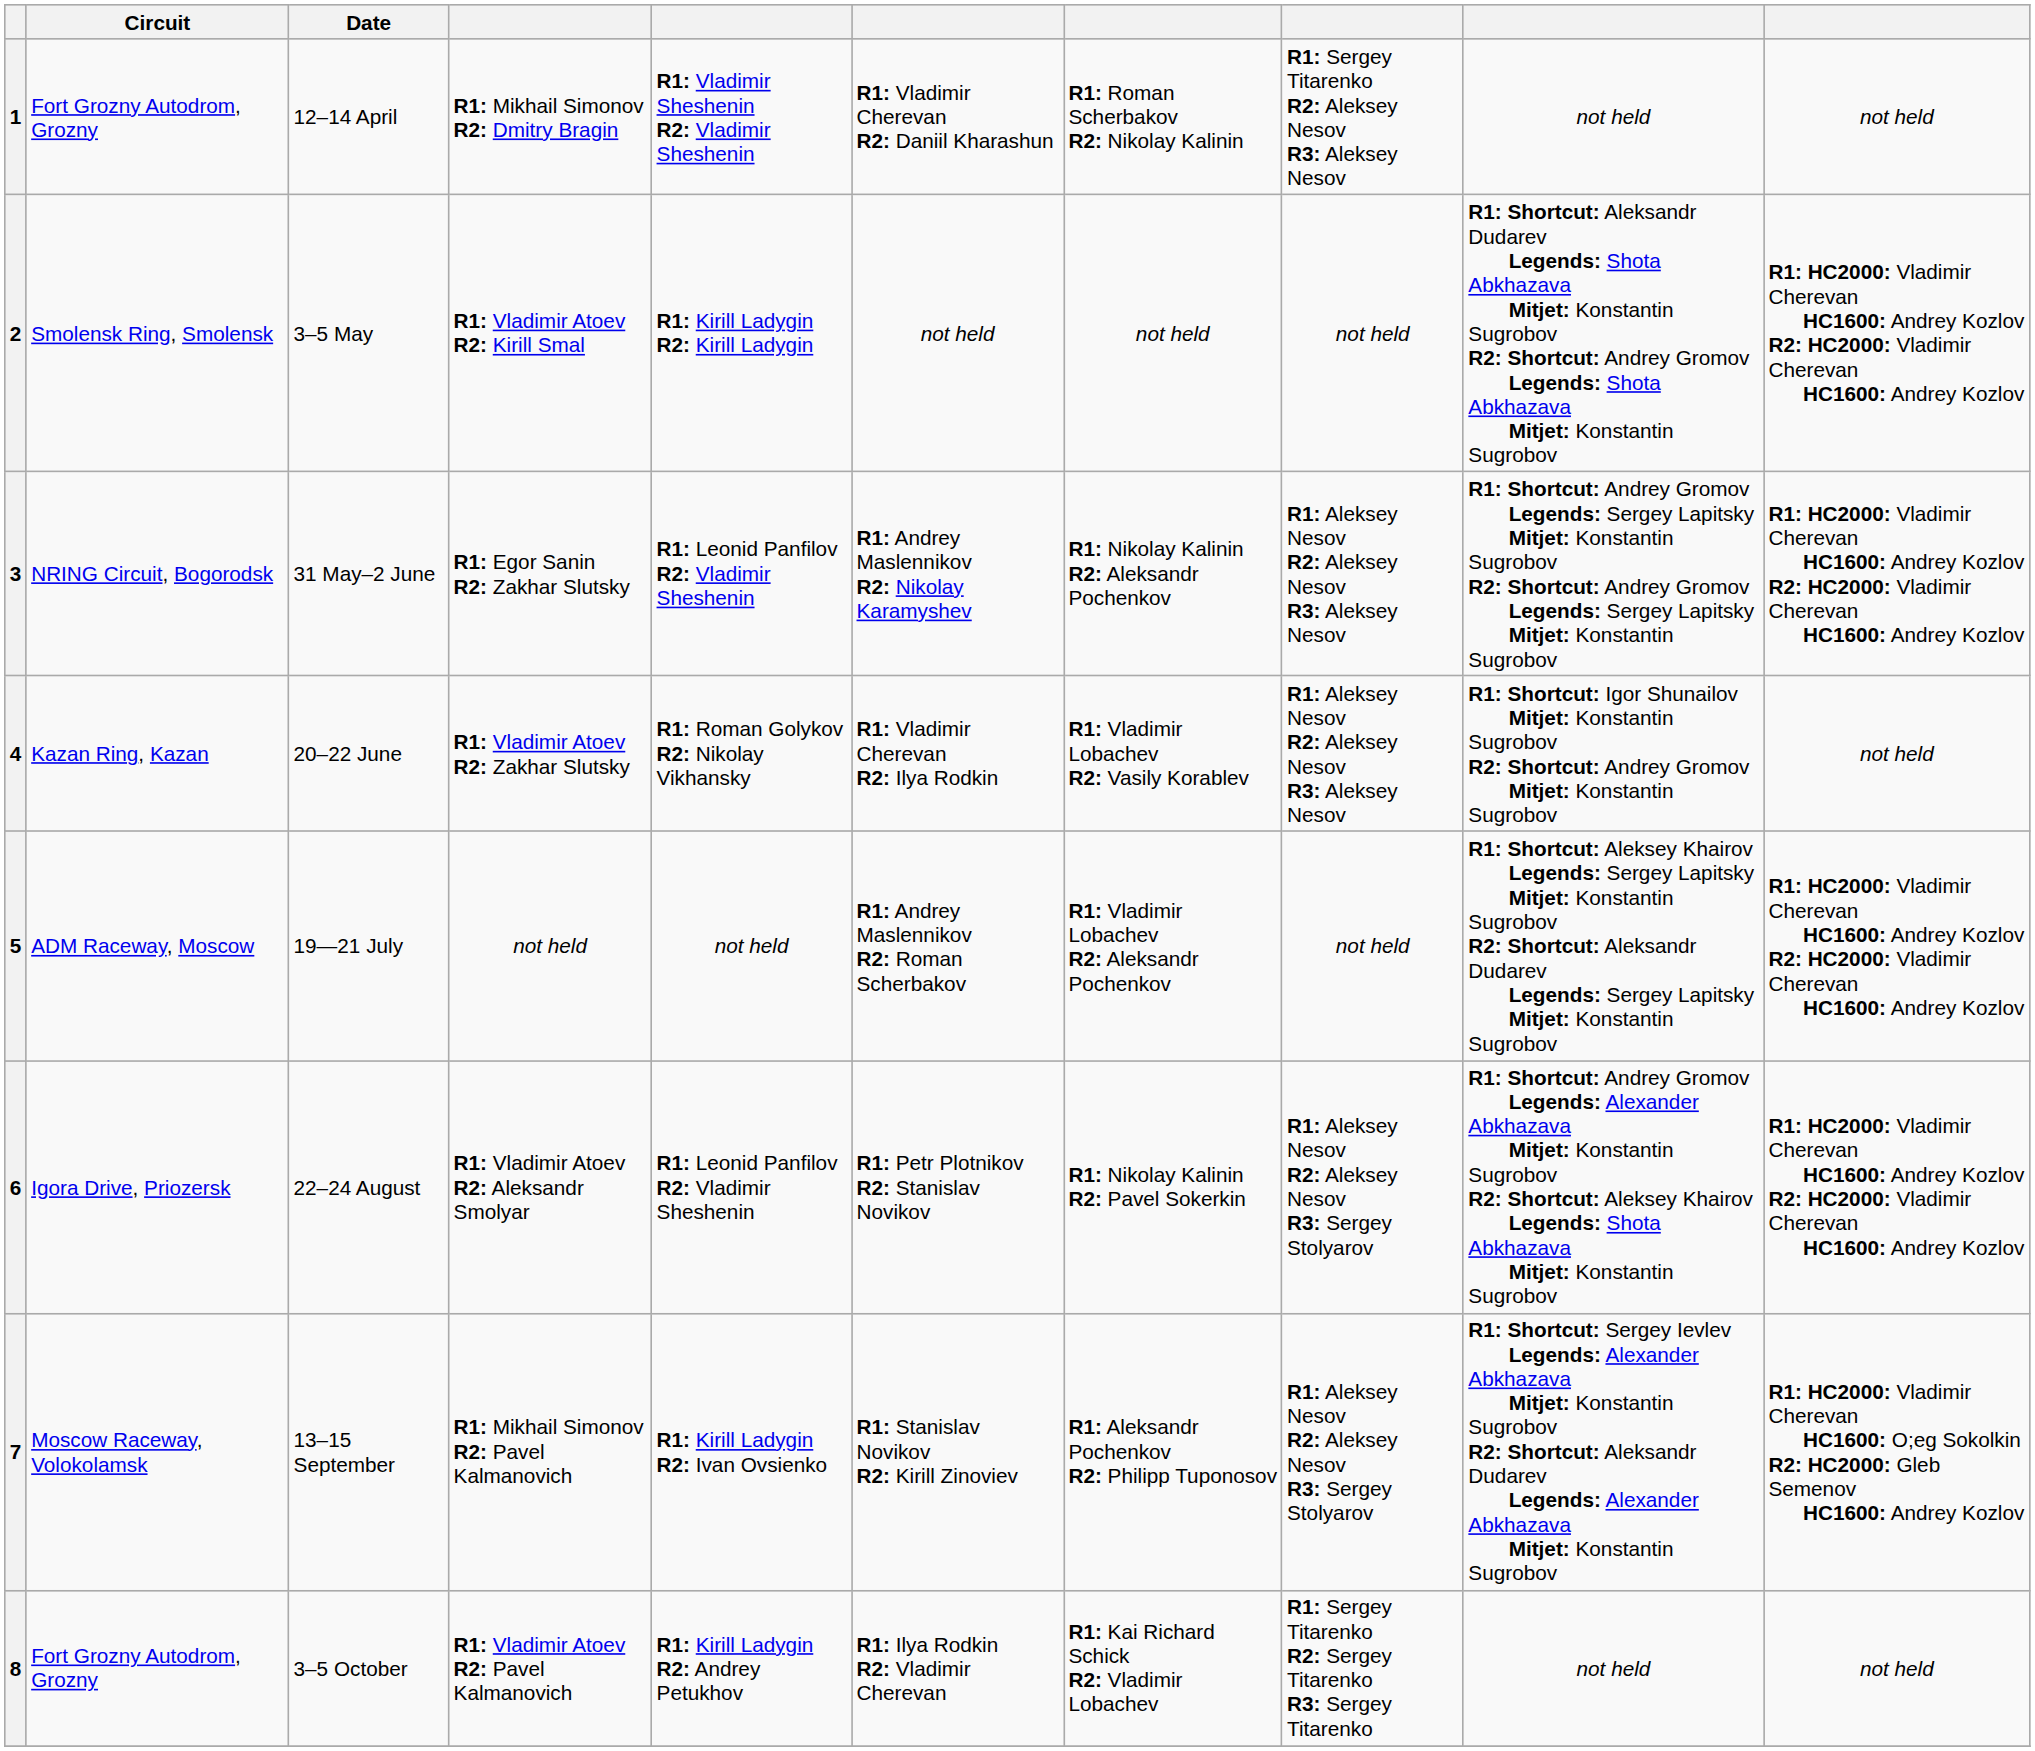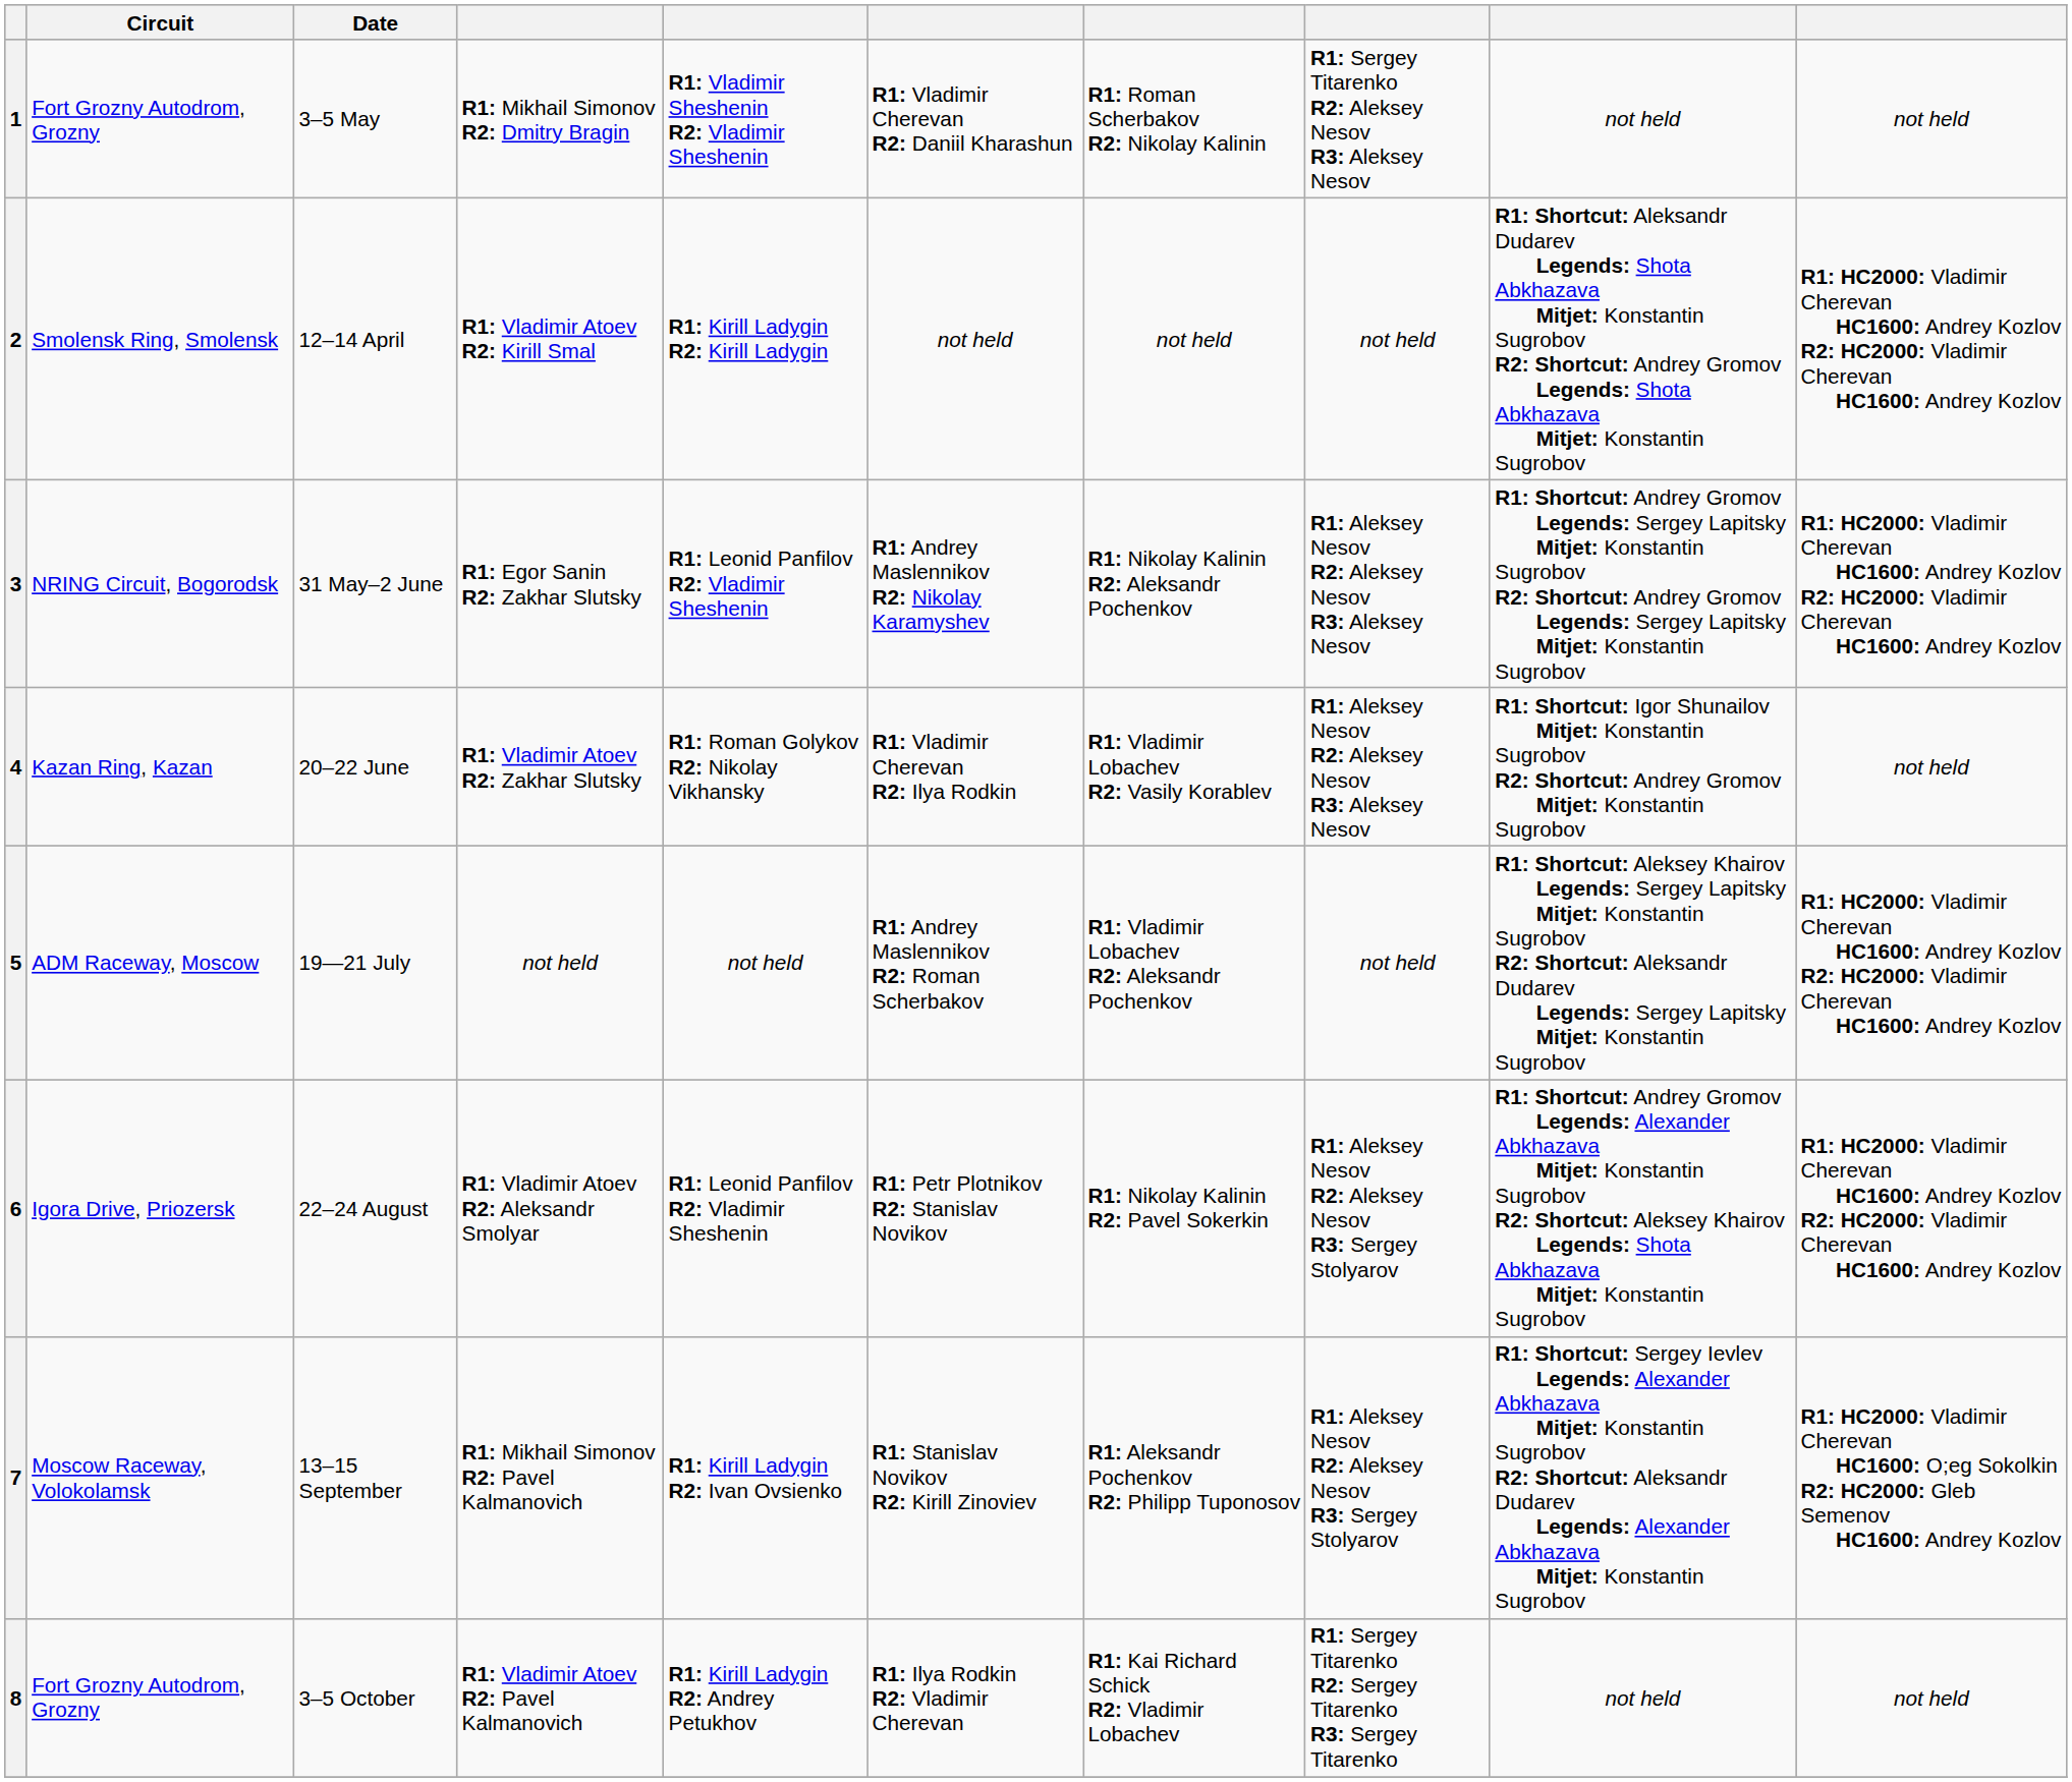 <table class="wikitable" style="font-size: 80%">
 <tr>
 <th></th>
 <th>Circuit</th>
 <th>Date</th>
 <th></th>
 <th></th>
 <th></th>
 <th></th>
 <th></th>
 <th></th>
 <th></th>
 </tr>
 <tr>
 <th>1</th>
 <td><a href='#'>Fort Grozny Autodrom</a>, <a href='#'>Grozny</a></td>
-<td>12–14 April</td>
+<td>3–5 May</td>
 <td><strong>R1:</strong> Mikhail Simonov<br><strong>R2:</strong> <a href='#'>Dmitry Bragin</a></td>
 <td><strong>R1:</strong> <a href='#'>Vladimir Sheshenin</a><br><strong>R2:</strong> <a href='#'>Vladimir Sheshenin</a></td>
 <td><strong>R1:</strong> Vladimir Cherevan<br><strong>R2:</strong> Daniil Kharashun</td>
 <td><strong>R1:</strong> Roman Scherbakov<br><strong>R2:</strong> Nikolay Kalinin</td>
 <td><strong>R1:</strong> Sergey Titarenko<br><strong>R2:</strong> Aleksey Nesov<br><strong>R3:</strong> Aleksey Nesov</td>
 <td align="center"><em>not held</em></td>
 <td align="center"><em>not held</em></td>
 </tr>
 <tr>
 <th>2</th>
 <td><a href='#'>Smolensk Ring</a>, <a href='#'>Smolensk</a></td>
-<td>3–5 May</td>
+<td>12–14 April</td>
 <td><strong>R1:</strong> <a href='#'>Vladimir Atoev</a><br><strong>R2:</strong> <a href='#'>Kirill Smal</a></td>
 <td><strong>R1:</strong> <a href='#'>Kirill Ladygin</a><br><strong>R2:</strong> <a href='#'>Kirill Ladygin</a></td>
 <td align="center"><em>not held</em></td>
 <td align="center"><em>not held</em></td>
 <td align="center"><em>not held</em></td>
 <td><strong>R1:</strong> <strong>Shortcut:</strong> Aleksandr Dudarev<br>       <strong>Legends:</strong> <a href='#'>Shota Abkhazava</a><br>       <strong>Mitjet:</strong> Konstantin Sugrobov<br><strong>R2:</strong> <strong>Shortcut:</strong> Andrey Gromov<br>       <strong>Legends:</strong> <a href='#'>Shota Abkhazava</a><br>       <strong>Mitjet:</strong> Konstantin Sugrobov</td>
 <td><strong>R1:</strong> <strong>HC2000:</strong> Vladimir Cherevan<br>      <strong>HC1600:</strong> Andrey Kozlov<br><strong>R2:</strong> <strong>HC2000:</strong> Vladimir Cherevan<br>      <strong>HC1600:</strong> Andrey Kozlov</td>
 </tr>
 <tr>
 <th>3</th>
 <td><a href='#'>NRING Circuit</a>, <a href='#'>Bogorodsk</a></td>
 <td>31 May–2 June</td>
 <td><strong>R1:</strong> Egor Sanin<br><strong>R2:</strong> Zakhar Slutsky</td>
 <td><strong>R1:</strong> Leonid Panfilov<br><strong>R2:</strong> <a href='#'>Vladimir Sheshenin</a></td>
 <td><strong>R1:</strong> Andrey Maslennikov<br><strong>R2:</strong> <a href='#'>Nikolay Karamyshev</a></td>
 <td><strong>R1:</strong> Nikolay Kalinin <br><strong>R2:</strong> Aleksandr Pochenkov</td>
 <td><strong>R1:</strong> Aleksey Nesov<br><strong>R2:</strong> Aleksey Nesov<br><strong>R3:</strong> Aleksey Nesov</td>
 <td><strong>R1:</strong> <strong>Shortcut:</strong> Andrey Gromov<br>       <strong>Legends:</strong> Sergey Lapitsky<br>       <strong>Mitjet:</strong> Konstantin Sugrobov<br><strong>R2:</strong> <strong>Shortcut:</strong> Andrey Gromov<br>       <strong>Legends:</strong> Sergey Lapitsky<br>       <strong>Mitjet:</strong> Konstantin Sugrobov</td>
 <td><strong>R1:</strong> <strong>HC2000:</strong> Vladimir Cherevan<br>      <strong>HC1600:</strong> Andrey Kozlov<br><strong>R2:</strong> <strong>HC2000:</strong> Vladimir Cherevan<br>      <strong>HC1600:</strong> Andrey Kozlov</td>
 </tr>
 <tr>
 <th>4</th>
 <td><a href='#'>Kazan Ring</a>, <a href='#'>Kazan</a></td>
 <td>20–22 June</td>
 <td><strong>R1:</strong> <a href='#'>Vladimir Atoev</a><br><strong>R2:</strong> Zakhar Slutsky</td>
 <td><strong>R1:</strong> Roman Golykov<br><strong>R2:</strong> Nikolay Vikhansky</td>
 <td><strong>R1:</strong> Vladimir Cherevan<br><strong>R2:</strong> Ilya Rodkin</td>
 <td><strong>R1:</strong> Vladimir Lobachev<br><strong>R2:</strong> Vasily Korablev</td>
 <td><strong>R1:</strong> Aleksey Nesov<br><strong>R2:</strong> Aleksey Nesov<br><strong>R3:</strong> Aleksey Nesov</td>
 <td><strong>R1:</strong> <strong>Shortcut:</strong> Igor Shunailov<br>       <strong>Mitjet:</strong> Konstantin Sugrobov<br><strong>R2:</strong> <strong>Shortcut:</strong> Andrey Gromov<br>       <strong>Mitjet:</strong> Konstantin Sugrobov</td>
 <td align="center"><em>not held</em></td>
 </tr>
 <tr>
 <th>5</th>
 <td><a href='#'>ADM Raceway</a>, <a href='#'>Moscow</a></td>
 <td>19—21 July</td>
 <td align="center"><em>not held</em></td>
 <td align="center"><em>not held</em></td>
 <td><strong>R1:</strong> Andrey Maslennikov<br><strong>R2:</strong> Roman Scherbakov</td>
 <td><strong>R1:</strong> Vladimir Lobachev<br><strong>R2:</strong> Aleksandr Pochenkov</td>
 <td align="center"><em>not held</em></td>
 <td><strong>R1:</strong> <strong>Shortcut:</strong> Aleksey Khairov<br>       <strong>Legends:</strong> Sergey Lapitsky<br>       <strong>Mitjet:</strong> Konstantin Sugrobov<br><strong>R2:</strong> <strong>Shortcut:</strong> Aleksandr Dudarev<br>       <strong>Legends:</strong> Sergey Lapitsky<br>       <strong>Mitjet:</strong> Konstantin Sugrobov</td>
 <td><strong>R1:</strong> <strong>HC2000:</strong> Vladimir Cherevan<br>      <strong>HC1600:</strong> Andrey Kozlov<br><strong>R2:</strong> <strong>HC2000:</strong> Vladimir Cherevan<br>      <strong>HC1600:</strong> Andrey Kozlov</td>
 </tr>
 <tr>
 <th>6</th>
 <td><a href='#'>Igora Drive</a>, <a href='#'>Priozersk</a></td>
 <td>22–24 August</td>
 <td><strong>R1:</strong> Vladimir Atoev<br><strong>R2:</strong> Aleksandr Smolyar</td>
 <td><strong>R1:</strong> Leonid Panfilov<br><strong>R2:</strong> Vladimir Sheshenin</td>
 <td><strong>R1:</strong> Petr Plotnikov<br><strong>R2:</strong> Stanislav Novikov</td>
 <td><strong>R1:</strong> Nikolay Kalinin<br><strong>R2:</strong> Pavel Sokerkin</td>
 <td><strong>R1:</strong> Aleksey Nesov<br><strong>R2:</strong> Aleksey Nesov<br><strong>R3:</strong> Sergey Stolyarov</td>
 <td><strong>R1:</strong> <strong>Shortcut:</strong> Andrey Gromov<br>       <strong>Legends:</strong> <a href='#'>Alexander Abkhazava</a><br>       <strong>Mitjet:</strong> Konstantin Sugrobov<br><strong>R2:</strong> <strong>Shortcut:</strong> Aleksey Khairov<br>       <strong>Legends:</strong> <a href='#'>Shota Abkhazava</a><br>       <strong>Mitjet:</strong> Konstantin Sugrobov</td>
 <td><strong>R1:</strong> <strong>HC2000:</strong> Vladimir Cherevan<br>      <strong>HC1600:</strong> Andrey Kozlov<br><strong>R2:</strong> <strong>HC2000:</strong> Vladimir Cherevan<br>      <strong>HC1600:</strong> Andrey Kozlov</td>
 </tr>
 <tr>
 <th>7</th>
 <td><a href='#'>Moscow Raceway</a>, <a href='#'>Volokolamsk</a></td>
 <td>13–15 September</td>
 <td><strong>R1:</strong> Mikhail Simonov<br><strong>R2:</strong> Pavel Kalmanovich</td>
 <td><strong>R1:</strong> <a href='#'>Kirill Ladygin</a><br><strong>R2:</strong> Ivan Ovsienko</td>
 <td><strong>R1:</strong> Stanislav Novikov<br><strong>R2:</strong> Kirill Zinoviev</td>
 <td><strong>R1:</strong> Aleksandr Pochenkov<br><strong>R2:</strong> Philipp Tuponosov</td>
 <td><strong>R1:</strong> Aleksey Nesov<br><strong>R2:</strong> Aleksey Nesov<br><strong>R3:</strong> Sergey Stolyarov</td>
 <td><strong>R1:</strong> <strong>Shortcut:</strong> Sergey Ievlev<br>       <strong>Legends:</strong> <a href='#'>Alexander Abkhazava</a><br>       <strong>Mitjet:</strong> Konstantin Sugrobov<br><strong>R2:</strong> <strong>Shortcut:</strong> Aleksandr Dudarev<br>       <strong>Legends:</strong> <a href='#'>Alexander Abkhazava</a><br>       <strong>Mitjet:</strong> Konstantin Sugrobov</td>
 <td><strong>R1:</strong> <strong>HC2000:</strong> Vladimir Cherevan<br>      <strong>HC1600:</strong> O;eg Sokolkin<br><strong>R2:</strong> <strong>HC2000:</strong> Gleb Semenov<br>      <strong>HC1600:</strong> Andrey Kozlov</td>
 </tr>
 <tr>
 <th>8</th>
 <td><a href='#'>Fort Grozny Autodrom</a>, <a href='#'>Grozny</a></td>
 <td>3–5 October</td>
 <td><strong>R1:</strong> <a href='#'>Vladimir Atoev</a><br><strong>R2:</strong> Pavel Kalmanovich</td>
 <td><strong>R1:</strong> <a href='#'>Kirill Ladygin</a><br><strong>R2:</strong> Andrey Petukhov</td>
 <td><strong>R1:</strong> Ilya Rodkin<br><strong>R2:</strong> Vladimir Cherevan</td>
 <td><strong>R1:</strong> Kai Richard Schick<br><strong>R2:</strong> Vladimir Lobachev</td>
 <td><strong>R1:</strong> Sergey Titarenko<br><strong>R2:</strong> Sergey Titarenko<br><strong>R3:</strong> Sergey Titarenko</td>
 <td align="center"><em>not held</em></td>
 <td align="center"><em>not held</em></td>
 </tr>
 <tr>
 </tr>
 </table>
